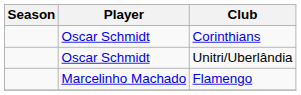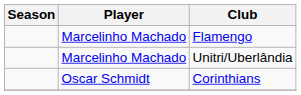 <table class="wikitable sortable">
 <tr>
 <th>Season</th>
 <th>Player</th>
 <th>Club</th>
 </tr>
 <tr>
 <td></td>
+<td> <a href='#'>Marcelinho Machado</a></td>
+<td><a href='#'>Flamengo</a></td>
+</tr>
+<tr>
+<td></td>
+<td> <a href='#'>Marcelinho Machado</a></td>
+<td>Unitri/Uberlândia</td>
+</tr>
+<tr>
+<td></td>
 <td> <a href='#'>Oscar Schmidt</a></td>
 <td><a href='#'>Corinthians</a></td>
 </tr>
 <tr>
-<td></td>
-<td> <a href='#'>Oscar Schmidt</a></td>
-<td>Unitri/Uberlândia</td>
-</tr>
-<tr>
-<td></td>
-<td> <a href='#'>Marcelinho Machado</a></td>
-<td><a href='#'>Flamengo</a></td>
-</tr>
-<tr>
 </tr>
 </table>
